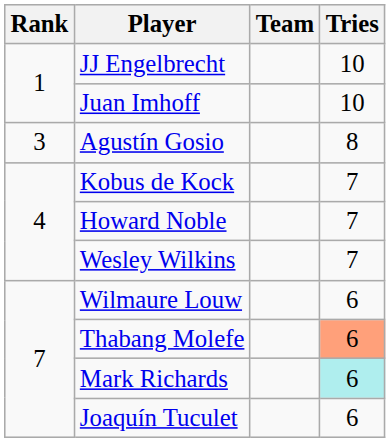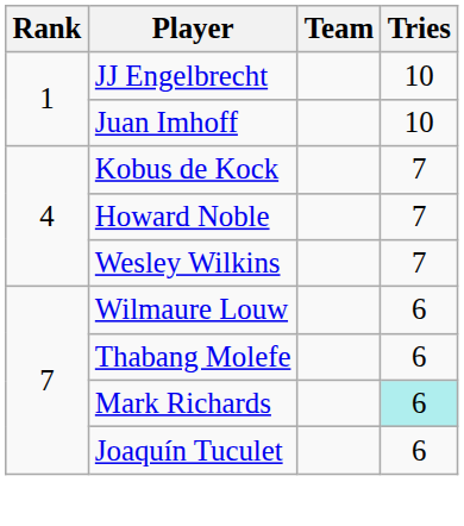 <table class="wikitable">
 <tr>
 <th>Rank</th>
 <th>Player</th>
 <th>Team</th>
 <th>Tries</th>
 </tr>
 <tr>
 <td rowspan=2 align=center>1</td>
 <td><a href='#'>JJ Engelbrecht</a></td>
 <td></td>
 <td align=center>10</td>
 </tr>
 <tr>
 <td><a href='#'>Juan Imhoff</a></td>
 <td></td>
 <td align=center>10</td>
-</tr>
-<tr>
-<td rowspan=1 align=center>3</td>
-<td><a href='#'>Agustín Gosio</a></td>
-<td></td>
-<td align=center>8</td>
 </tr>
 <tr>
 <td rowspan=3 align=center>4</td>
 <td><a href='#'>Kobus de Kock</a></td>
 <td></td>
 <td align=center>7</td>
 </tr>
 <tr>
 <td><a href='#'>Howard Noble</a></td>
 <td></td>
 <td align=center>7</td>
 </tr>
 <tr>
 <td><a href='#'>Wesley Wilkins</a></td>
 <td></td>
 <td align=center>7</td>
 </tr>
 <tr>
 <td rowspan=4 align=center>7</td>
 <td><a href='#'>Wilmaure Louw</a></td>
 <td></td>
 <td align=center>6</td>
 </tr>
 <tr>
 <td><a href='#'>Thabang Molefe</a></td>
 <td></td>
-<td align=center style="background: lightsalmon;">6</td>
+<td align=center>6</td>
 </tr>
 <tr>
 <td><a href='#'>Mark Richards</a></td>
 <td></td>
 <td align=center style="background: paleturquoise;">6</td>
 </tr>
 <tr>
 <td><a href='#'>Joaquín Tuculet</a></td>
 <td></td>
 <td align=center>6</td>
 </tr>
 </table>
